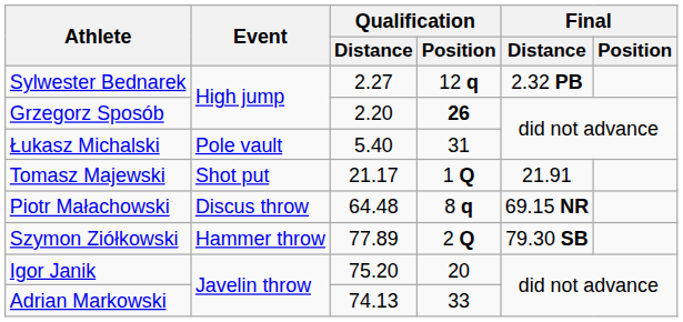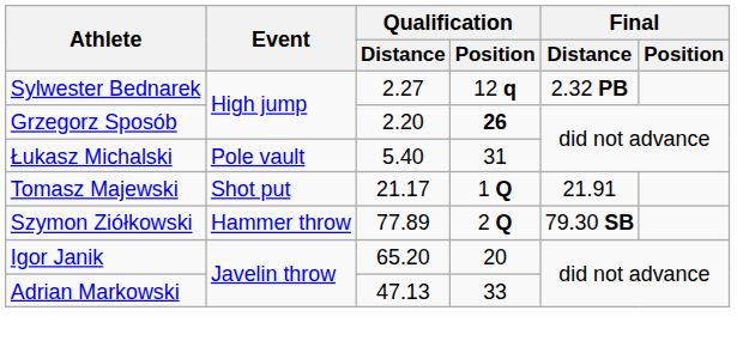 <table class=wikitable style="font-size:90%">
 <tr>
 <th rowspan="2">Athlete</th>
 <th rowspan="2">Event</th>
 <th colspan="2">Qualification</th>
 <th colspan="2">Final</th>
 </tr>
 <tr style="font-size:95%">
 <th>Distance</th>
 <th>Position</th>
 <th>Distance</th>
 <th>Position</th>
 </tr>
 <tr style=text-align:center>
 <td style=text-align:left><a href='#'>Sylwester Bednarek</a></td>
 <td style=text-align:left rowspan=2><a href='#'>High jump</a></td>
 <td>2.27</td>
 <td>12 <strong>q</strong></td>
 <td>2.32 <strong>PB</strong></td>
 <td></td>
 </tr>
 <tr style=text-align:center>
 <td style=text-align:left><a href='#'>Grzegorz Sposób</a></td>
 <td>2.20</td>
 <td><strong>26</strong></td>
 <td colspan=2 rowspan=2>did not advance</td>
 </tr>
 <tr style=text-align:center>
 <td style=text-align:left><a href='#'>Łukasz Michalski</a></td>
 <td style=text-align:left><a href='#'>Pole vault</a></td>
 <td>5.40</td>
 <td>31</td>
 </tr>
 <tr style=text-align:center>
 <td style=text-align:left><a href='#'>Tomasz Majewski</a></td>
 <td style=text-align:left><a href='#'>Shot put</a></td>
 <td>21.17</td>
 <td>1 <strong>Q</strong></td>
 <td>21.91</td>
 <td></td>
 </tr>
 <tr style=text-align:center>
-<td style=text-align:left><a href='#'>Piotr Małachowski</a></td>
-<td style=text-align:left><a href='#'>Discus throw</a></td>
-<td>64.48</td>
-<td>8 <strong>q</strong></td>
-<td>69.15 <strong>NR</strong></td>
-<td></td>
-</tr>
-<tr style=text-align:center>
 <td style=text-align:left><a href='#'>Szymon Ziółkowski</a></td>
 <td style=text-align:left><a href='#'>Hammer throw</a></td>
 <td>77.89</td>
 <td>2 <strong>Q</strong></td>
 <td>79.30 <strong>SB</strong></td>
 <td></td>
 </tr>
 <tr style=text-align:center>
 <td style=text-align:left><a href='#'>Igor Janik</a></td>
 <td style=text-align:left rowspan=2><a href='#'>Javelin throw</a></td>
-<td>75.20</td>
+<td>65.20</td>
 <td>20</td>
 <td colspan=2 rowspan=2>did not advance</td>
 </tr>
 <tr style=text-align:center>
 <td style=text-align:left><a href='#'>Adrian Markowski</a></td>
-<td>74.13</td>
+<td>47.13</td>
 <td>33</td>
 </tr>
 </table>
